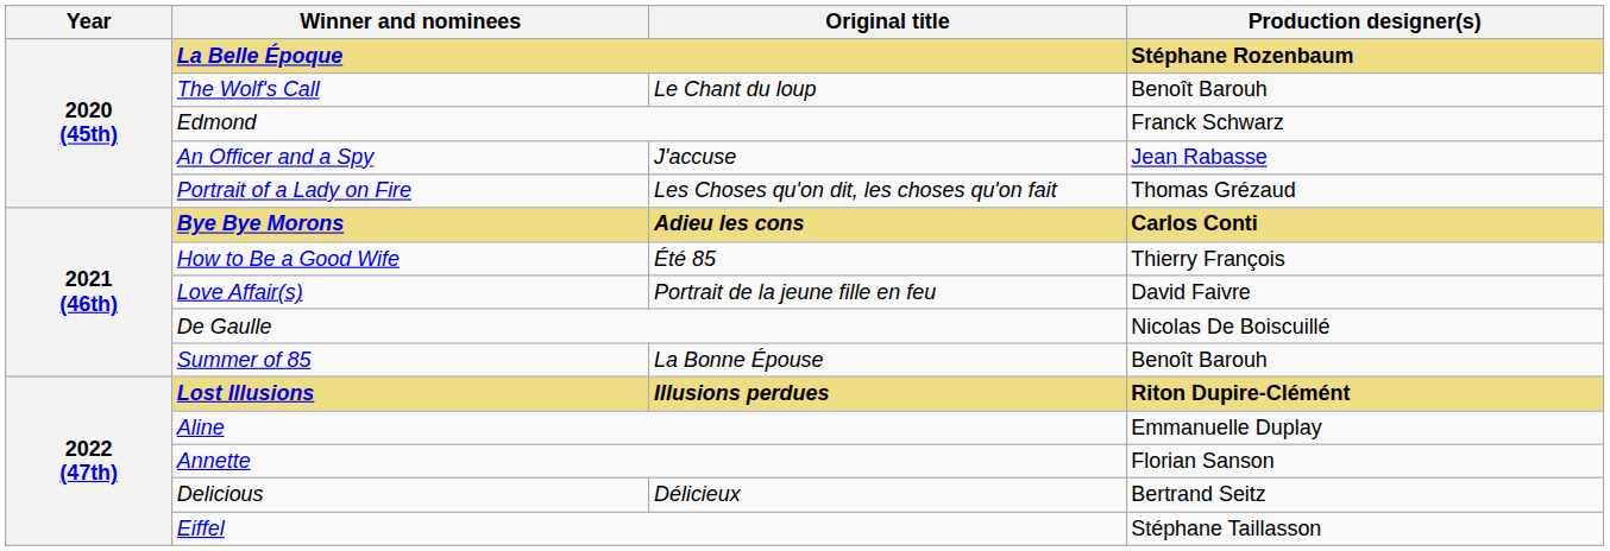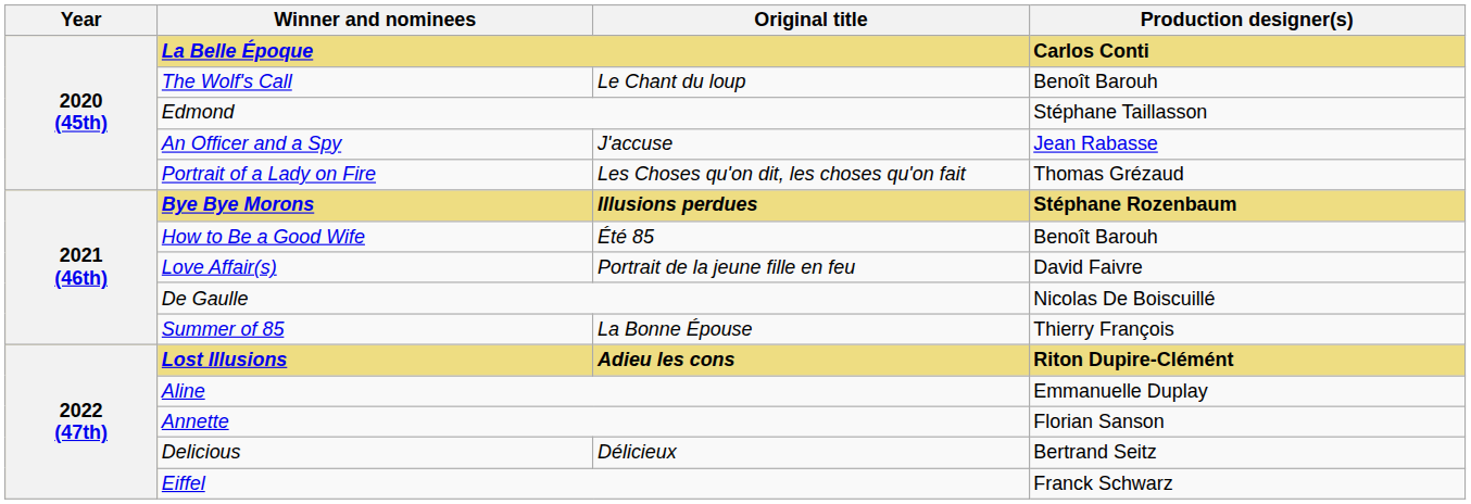 <table class="wikitable" width="95%" cellpadding="5">
 <tr>
 <th width="100">Year</th>
 <th width="300">Winner and nominees</th>
 <th width="300">Original title</th>
 <th width="300">Production designer(s)</th>
 </tr>
 <tr style="background:#eedd82;">
 <th rowspan="5">2020<br><a href='#'>(45th)</a></th>
 <td colspan="2"><em><a href='#'><strong>La Belle Époque</strong></a></em></td>
-<td><strong>Stéphane Rozenbaum</strong></td>
+<td><strong>Carlos Conti</strong></td>
 </tr>
 <tr>
 <td><em><a href='#'>The Wolf's Call</a></em></td>
 <td><em>Le Chant du loup</em></td>
 <td>Benoît Barouh</td>
 </tr>
 <tr>
 <td colspan="2"><em>Edmond</em></td>
-<td>Franck Schwarz</td>
+<td>Stéphane Taillasson</td>
 </tr>
 <tr>
 <td><em><a href='#'>An Officer and a Spy</a></em></td>
 <td><em>J'accuse</em></td>
 <td><a href='#'>Jean Rabasse</a></td>
 </tr>
 <tr>
 <td><em><a href='#'>Portrait of a Lady on Fire</a></em></td>
 <td><em>Les Choses qu'on dit, les choses qu'on fait</em></td>
 <td>Thomas Grézaud</td>
 </tr>
 <tr style="background:#eedd82;">
 <th rowspan="5">2021<br><a href='#'>(46th)</a><br></th>
 <td><em><a href='#'><strong>Bye Bye Morons</strong></a></em></td>
-<td><strong><em>Adieu les cons</em></strong></td>
-<td><strong>Carlos Conti</strong></td>
+<td><strong><em>Illusions perdues</em></strong></td>
+<td><strong>Stéphane Rozenbaum</strong></td>
 </tr>
 <tr>
 <td><em><a href='#'>How to Be a Good Wife</a></em></td>
 <td><em>Été 85</em></td>
-<td>Thierry François</td>
+<td>Benoît Barouh</td>
 </tr>
 <tr>
 <td><em><a href='#'>Love Affair(s)</a></em></td>
 <td><em>Portrait de la jeune fille en feu</em></td>
 <td>David Faivre</td>
 </tr>
 <tr>
 <td colspan="2"><em>De Gaulle</em></td>
 <td>Nicolas De Boiscuillé</td>
 </tr>
 <tr>
 <td><em><a href='#'>Summer of 85</a></em></td>
 <td><em>La Bonne Épouse</em></td>
-<td>Benoît Barouh</td>
+<td>Thierry François</td>
 </tr>
 <tr style="background:#eedd82;">
 <th rowspan="5">2022<br><a href='#'>(47th)</a></th>
 <td><em><a href='#'><strong>Lost Illusions</strong></a></em></td>
-<td><strong><em>Illusions perdues</em></strong></td>
+<td><strong><em>Adieu les cons</em></strong></td>
 <td><strong>Riton Dupire-Clémént</strong></td>
 </tr>
 <tr>
 <td colspan="2"><em><a href='#'>Aline</a></em></td>
 <td>Emmanuelle Duplay</td>
 </tr>
 <tr>
 <td colspan="2"><em><a href='#'>Annette</a></em></td>
 <td>Florian Sanson</td>
 </tr>
 <tr>
 <td><em>Delicious</em></td>
 <td><em>Délicieux</em></td>
 <td>Bertrand Seitz</td>
 </tr>
 <tr>
 <td colspan="2"><em><a href='#'>Eiffel</a></em></td>
-<td>Stéphane Taillasson</td>
+<td>Franck Schwarz</td>
 </tr>
 </table>
